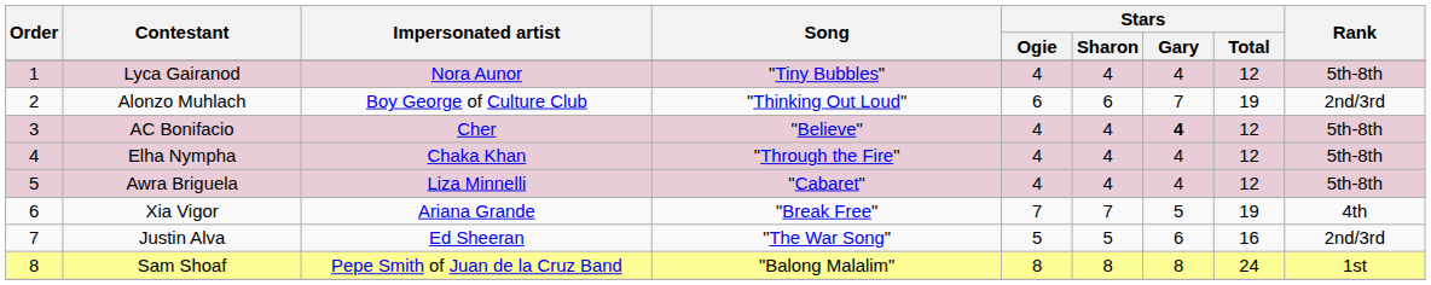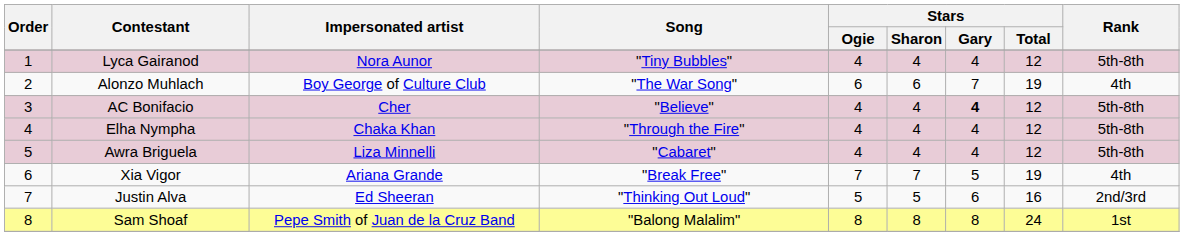 <table class="wikitable" style="text-align:center; line-height:17px; width:100%;">
 <tr>
 <th rowspan="2" style="width:03%;">Order</th>
 <th rowspan="2" style="width:17%;">Contestant</th>
 <th rowspan="2" style="width:25%;">Impersonated artist</th>
 <th rowspan="2" style="width:25%;">Song</th>
 <th colspan="4" style="width:20%;">Stars</th>
 <th rowspan="2" style="width:10%;">Rank</th>
 </tr>
 <tr>
 <th style="width:05%;">Ogie</th>
 <th style="width:05%;">Sharon</th>
 <th style="width:05%;">Gary</th>
 <th style="width:05%;">Total</th>
 </tr>
 <tr>
 </tr>
 <tr>
 <td style="background:#E8CCD7">1</td>
 <td style="background:#E8CCD7">Lyca Gairanod</td>
 <td style="background:#E8CCD7"><a href='#'>Nora Aunor</a></td>
 <td style="background:#E8CCD7">"<a href='#'>Tiny Bubbles</a>"</td>
 <td style="background:#E8CCD7">4</td>
 <td style="background:#E8CCD7">4</td>
 <td style="background:#E8CCD7">4</td>
 <td style="background:#E8CCD7">12</td>
 <td style="background:#E8CCD7">5th-8th</td>
 </tr>
 <tr>
 <td>2</td>
 <td>Alonzo Muhlach</td>
 <td><a href='#'>Boy George</a> of <a href='#'>Culture Club</a></td>
-<td>"<a href='#'>Thinking Out Loud</a>"</td>
+<td>"<a href='#'>The War Song</a>"</td>
 <td>6</td>
 <td>6</td>
 <td>7</td>
 <td>19</td>
-<td>2nd/3rd</td>
+<td>4th</td>
 </tr>
 <tr>
 <td style="background:#E8CCD7">3</td>
 <td style="background:#E8CCD7">AC Bonifacio</td>
 <td style="background:#E8CCD7"><a href='#'>Cher</a></td>
 <td style="background:#E8CCD7">"<a href='#'>Believe</a>"</td>
 <td style="background:#E8CCD7">4</td>
 <td style="background:#E8CCD7">4</td>
 <td style="background:#E8CCD7"><strong>4</strong></td>
 <td style="background:#E8CCD7">12</td>
 <td style="background:#E8CCD7">5th-8th</td>
 </tr>
 <tr>
 <td style="background:#E8CCD7">4</td>
 <td style="background:#E8CCD7">Elha Nympha</td>
 <td style="background:#E8CCD7"><a href='#'>Chaka Khan</a></td>
 <td style="background:#E8CCD7">"<a href='#'>Through the Fire</a>"</td>
 <td style="background:#E8CCD7">4</td>
 <td style="background:#E8CCD7">4</td>
 <td style="background:#E8CCD7">4</td>
 <td style="background:#E8CCD7">12</td>
 <td style="background:#E8CCD7">5th-8th</td>
 </tr>
 <tr>
 <td style="background:#E8CCD7">5</td>
 <td style="background:#E8CCD7">Awra Briguela</td>
 <td style="background:#E8CCD7"><a href='#'>Liza Minnelli</a></td>
 <td style="background:#E8CCD7">"<a href='#'>Cabaret</a>"</td>
 <td style="background:#E8CCD7">4</td>
 <td style="background:#E8CCD7">4</td>
 <td style="background:#E8CCD7">4</td>
 <td style="background:#E8CCD7">12</td>
 <td style="background:#E8CCD7">5th-8th</td>
 </tr>
 <tr>
 <td>6</td>
 <td>Xia Vigor</td>
 <td><a href='#'>Ariana Grande</a></td>
 <td>"<a href='#'>Break Free</a>"</td>
 <td>7</td>
 <td>7</td>
 <td>5</td>
 <td>19</td>
 <td>4th</td>
 </tr>
 <tr>
 <td>7</td>
 <td>Justin Alva</td>
 <td><a href='#'>Ed Sheeran</a></td>
-<td>"<a href='#'>The War Song</a>"</td>
+<td>"<a href='#'>Thinking Out Loud</a>"</td>
 <td>5</td>
 <td>5</td>
 <td>6</td>
 <td>16</td>
 <td>2nd/3rd</td>
 </tr>
 <tr>
 <td style="background:#FDFD96">8</td>
 <td style="background:#FDFD96">Sam Shoaf</td>
 <td style="background:#FDFD96"><a href='#'>Pepe Smith</a> of <a href='#'>Juan de la Cruz Band</a></td>
 <td style="background:#FDFD96">"Balong Malalim"</td>
 <td style="background:#FDFD96">8</td>
 <td style="background:#FDFD96">8</td>
 <td style="background:#FDFD96">8</td>
 <td style="background:#FDFD96">24</td>
 <td style="background:#FDFD96">1st</td>
 </tr>
 <tr>
 </tr>
 </table>
